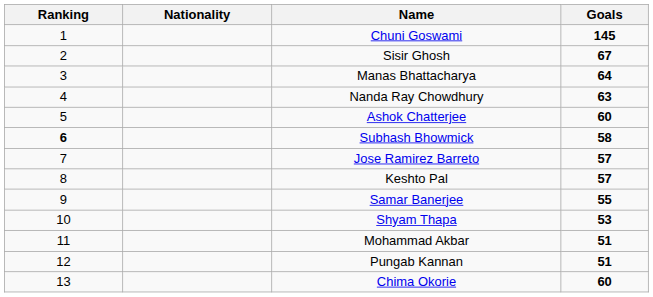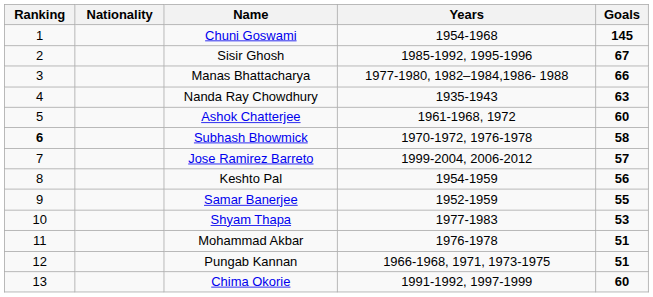 <table class="wikitable sortable" style=text-align:center;width:90%>
 <tr>
 <th>Ranking</th>
 <th>Nationality</th>
 <th>Name</th>
+<th>Years</th>
 <th>Goals</th>
 </tr>
 <tr>
 <td>1</td>
 <td align=left></td>
 <td><a href='#'>Chuni Goswami</a></td>
+<td>1954-1968</td>
 <td><strong>145</strong></td>
 </tr>
 <tr>
 <td>2</td>
 <td align=left></td>
 <td>Sisir Ghosh</td>
+<td>1985-1992, 1995-1996</td>
 <td><strong>67</strong></td>
 </tr>
 <tr>
 <td>3</td>
 <td align=left></td>
 <td>Manas Bhattacharya</td>
-<td><strong>64</strong></td>
+<td>1977-1980, 1982–1984,1986- 1988</td>
+<td><strong>66</strong></td>
 </tr>
 <tr>
 <td>4</td>
 <td align=left></td>
 <td>Nanda Ray Chowdhury</td>
+<td>1935-1943</td>
 <td><strong>63</strong></td>
 </tr>
 <tr>
 <td>5</td>
 <td align=left></td>
 <td><a href='#'>Ashok Chatterjee</a></td>
+<td>1961-1968, 1972</td>
 <td><strong>60</strong></td>
 </tr>
 <tr>
 <td><strong>6</strong></td>
 <td align=left></td>
 <td><a href='#'>Subhash Bhowmick</a></td>
+<td>1970-1972, 1976-1978</td>
 <td><strong>58</strong></td>
 </tr>
 <tr>
 <td>7</td>
 <td align=left></td>
 <td><a href='#'>Jose Ramirez Barreto</a></td>
+<td>1999-2004, 2006-2012</td>
 <td><strong>57</strong></td>
 </tr>
 <tr>
 <td>8</td>
 <td align=left></td>
 <td>Keshto Pal</td>
-<td><strong>57</strong></td>
+<td>1954-1959</td>
+<td><strong>56</strong></td>
 </tr>
 <tr>
 <td>9</td>
 <td align=left></td>
 <td><a href='#'>Samar Banerjee</a></td>
+<td>1952-1959</td>
 <td><strong>55</strong></td>
 </tr>
 <tr>
 <td>10</td>
 <td align=left></td>
 <td><a href='#'>Shyam Thapa</a></td>
+<td>1977-1983</td>
 <td><strong>53</strong></td>
 </tr>
 <tr>
 <td>11</td>
 <td align=left></td>
 <td>Mohammad Akbar</td>
+<td>1976-1978</td>
 <td><strong>51</strong></td>
 </tr>
 <tr>
 <td>12</td>
 <td align=left></td>
 <td>Pungab Kannan</td>
+<td>1966-1968, 1971, 1973-1975</td>
 <td><strong>51</strong></td>
 </tr>
 <tr>
 <td>13</td>
 <td align=left></td>
 <td><a href='#'>Chima Okorie</a></td>
+<td>1991-1992, 1997-1999</td>
 <td><strong>60</strong></td>
 </tr>
 </table>
